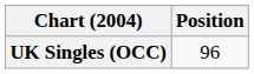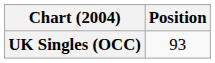 <table class="wikitable plainrowheaders" style="text-align:center">
 <tr>
 <th>Chart (2004)</th>
 <th>Position</th>
 </tr>
 <tr>
 <th scope="row">UK Singles (OCC)</th>
-<td>96</td>
+<td>93</td>
 </tr>
 </table>
